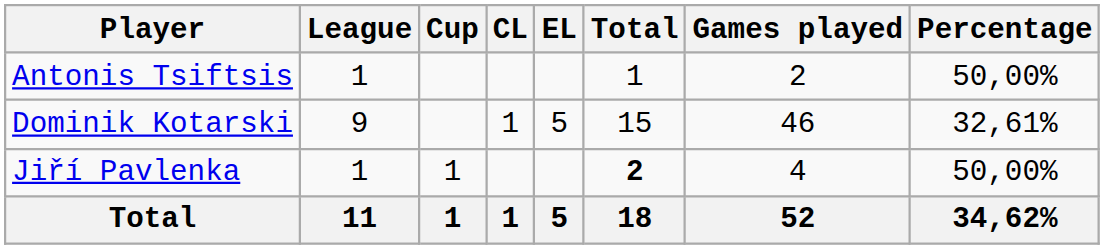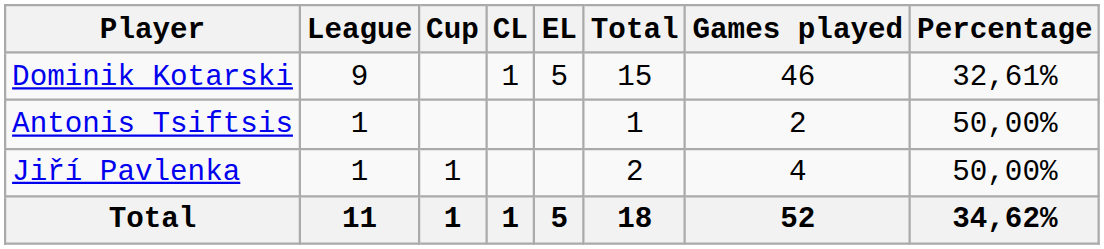 <table class="wikitable" style="text-align: center;">
 <tr>
 <th>Player</th>
 <th>League</th>
 <th>Cup</th>
 <th>CL</th>
 <th>EL</th>
 <th>Total</th>
 <th>Games played</th>
 <th>Percentage</th>
 </tr>
 <tr>
+<td align=left> <a href='#'>Dominik Kotarski</a></td>
+<td>9</td>
+<td></td>
+<td>1</td>
+<td>5</td>
+<td>15</td>
+<td>46</td>
+<td>32,61%</td>
+</tr>
+<tr>
 <td align=left> <a href='#'>Antonis Tsiftsis</a></td>
 <td>1</td>
 <td></td>
 <td></td>
 <td></td>
 <td>1</td>
 <td>2</td>
 <td>50,00%</td>
 </tr>
 <tr>
-<td align=left> <a href='#'>Dominik Kotarski</a></td>
-<td>9</td>
-<td></td>
-<td>1</td>
-<td>5</td>
-<td>15</td>
-<td>46</td>
-<td>32,61%</td>
-</tr>
-<tr>
 <td align=left> <a href='#'>Jiří Pavlenka</a></td>
 <td>1</td>
 <td>1</td>
 <td></td>
 <td></td>
-<td><strong>2</strong></td>
+<td>2</td>
 <td>4</td>
 <td>50,00%</td>
 </tr>
 <tr>
 <th>Total</th>
 <th>11</th>
 <th>1</th>
 <th>1</th>
 <th>5</th>
 <th>18</th>
 <th>52</th>
 <th>34,62%</th>
 </tr>
 </table>
